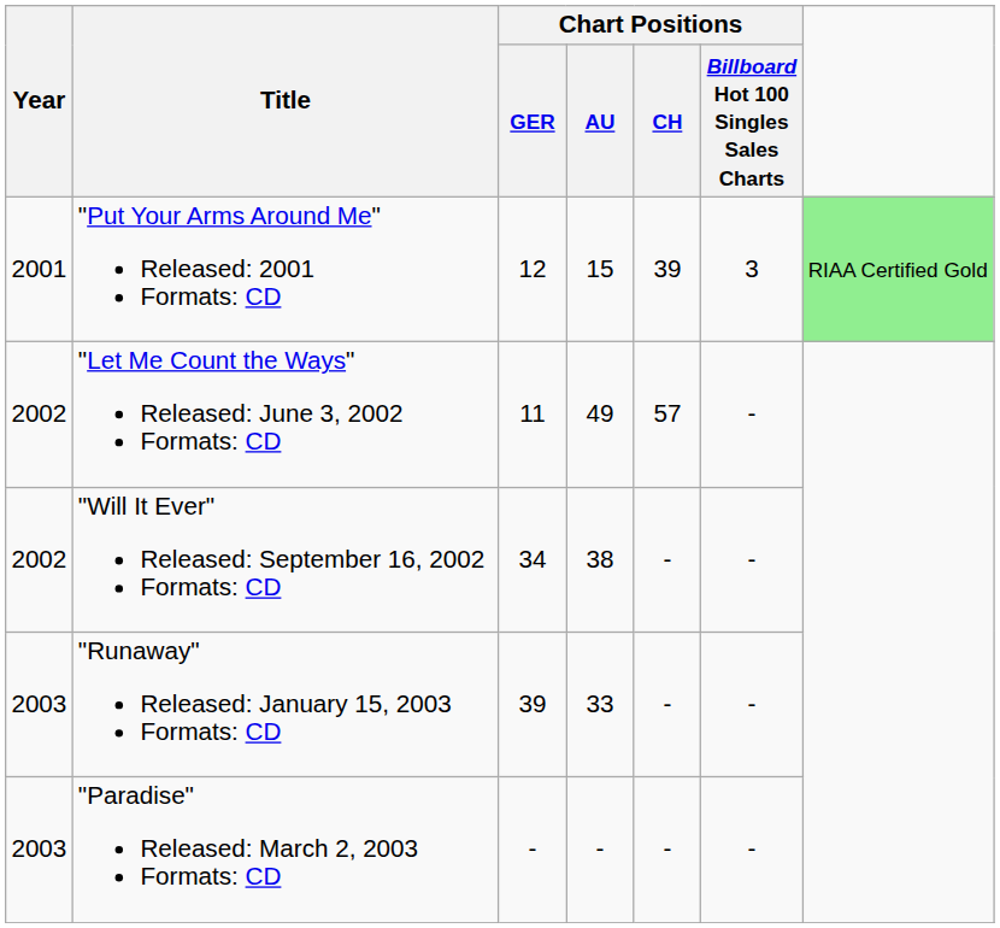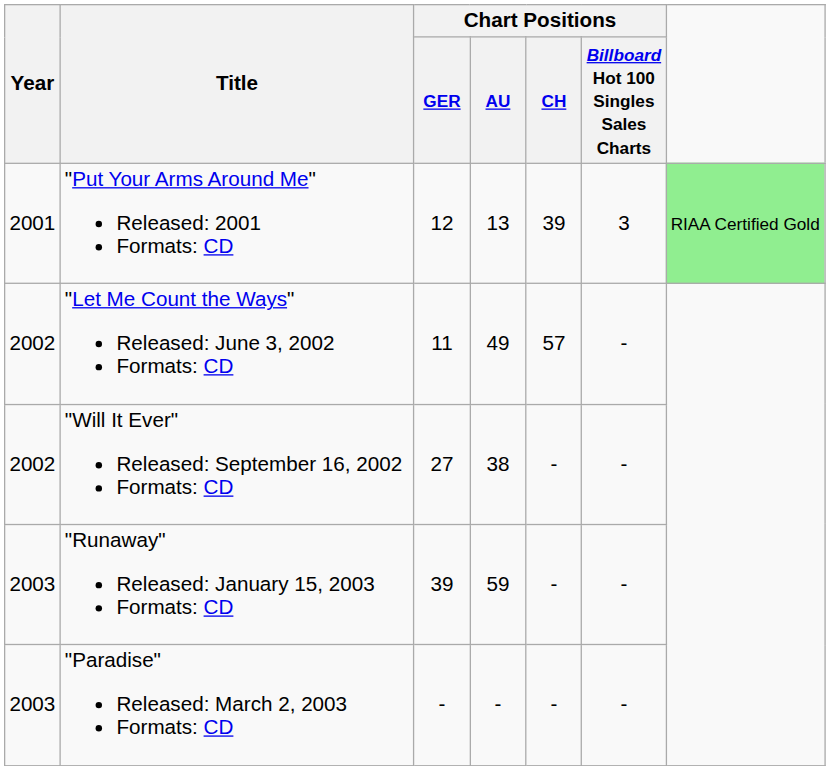 <table class="wikitable">
 <tr>
 <th style="width:2px;;" rowspan="2"><strong>Year</strong></th>
 <th style="width:267px;" rowspan="2"><strong>Title</strong></th>
 <th colspan="4"><strong>Chart Positions</strong></th>
 </tr>
 <tr>
 <th style="width:36px;"><small><a href='#'>GER</a></small></th>
 <th style="width:36px;"><small><a href='#'>AU</a></small></th>
 <th style="width:36px;"><small><a href='#'>CH</a></small></th>
 <th style="width:36px;"><small><em><a href='#'>Billboard</a></em> Hot 100 Singles Sales Charts</small></th>
 </tr>
 <tr>
 <td>2001</td>
 <td>"<a href='#'>Put Your Arms Around Me</a>"<br><ul><li>Released: 2001</li><li>Formats:  <a href='#'>CD</a></li></ul></td>
 <td style="text-align:center;">12</td>
-<td style="text-align:center;">15</td>
+<td style="text-align:center;">13</td>
 <td style="text-align:center;">39</td>
 <td style="text-align:center;">3</td>
 <td style="background: lightgreen;"><small>RIAA Certified Gold</small></td>
 </tr>
 <tr>
 <td>2002</td>
 <td>"<a href='#'>Let Me Count the Ways</a>"<br><ul><li>Released: June 3, 2002</li><li>Formats:  <a href='#'>CD</a></li></ul></td>
 <td style="text-align:center;">11</td>
 <td style="text-align:center;">49</td>
 <td style="text-align:center;">57</td>
 <td style="text-align:center;">-</td>
 </tr>
 <tr>
 <td>2002</td>
 <td>"Will It Ever"<br><ul><li>Released: September 16, 2002</li><li>Formats:  <a href='#'>CD</a></li></ul></td>
-<td style="text-align:center;">34</td>
+<td style="text-align:center;">27</td>
 <td style="text-align:center;">38</td>
 <td style="text-align:center;">-</td>
 <td style="text-align:center;">-</td>
 </tr>
 <tr>
 <td>2003</td>
 <td>"Runaway"<br><ul><li>Released: January 15, 2003</li><li>Formats:  <a href='#'>CD</a></li></ul></td>
 <td style="text-align:center;">39</td>
-<td style="text-align:center;">33</td>
+<td style="text-align:center;">59</td>
 <td style="text-align:center;">-</td>
 <td style="text-align:center;">-</td>
 </tr>
 <tr>
 <td>2003</td>
 <td>"Paradise"<br><ul><li>Released: March 2, 2003</li><li>Formats:  <a href='#'>CD</a></li></ul></td>
 <td style="text-align:center;">-</td>
 <td style="text-align:center;">-</td>
 <td style="text-align:center;">-</td>
 <td style="text-align:center;">-</td>
 </tr>
 </table>
